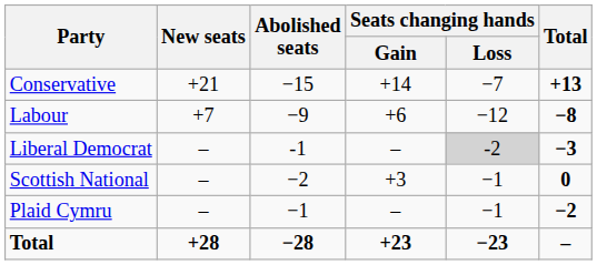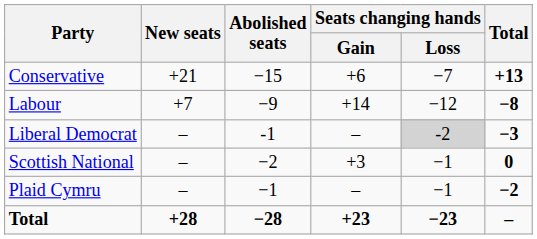 <table class="wikitable">
 <tr>
 <th rowspan="2">Party</th>
 <th rowspan="2">New seats</th>
 <th rowspan="2">Abolished<br>seats</th>
 <th colspan="2">Seats changing hands</th>
 <th rowspan="2">Total</th>
 </tr>
 <tr>
 <th>Gain</th>
 <th>Loss</th>
 </tr>
 <tr>
 <td><a href='#'>Conservative</a></td>
 <td align = "center">+21</td>
 <td align = "center">−15</td>
-<td align = "center">+14</td>
+<td align = "center">+6</td>
 <td align = "center">−7</td>
 <td align = "center"><strong>+13</strong></td>
 </tr>
 <tr>
 <td><a href='#'>Labour</a></td>
 <td align = "center">+7</td>
 <td align = "center">−9</td>
-<td align = "center">+6</td>
+<td align = "center">+14</td>
 <td align = "center">−12</td>
 <td align = "center"><strong>−8</strong></td>
 </tr>
 <tr>
 <td><a href='#'>Liberal Democrat</a></td>
 <td align = "center">–</td>
 <td align = "center">-1</td>
 <td align = "center">–</td>
 <td align = "center" style="background: lightgrey;">-2</td>
 <td align = "center"><strong>−3</strong></td>
 </tr>
 <tr>
 <td><a href='#'>Scottish National</a></td>
 <td align = "center">–</td>
 <td align = "center">−2</td>
 <td align = "center">+3</td>
 <td align = "center">−1</td>
 <td align = "center"><strong>0</strong></td>
 </tr>
 <tr>
 <td><a href='#'>Plaid Cymru</a></td>
 <td align = "center">–</td>
 <td align = "center">−1</td>
 <td align = "center">–</td>
 <td align = "center">−1</td>
 <td align = "center"><strong>−2</strong></td>
 </tr>
 <tr>
 <td><strong>Total</strong></td>
 <td align = "center"><strong>+28</strong></td>
 <td align = "center"><strong>−28</strong></td>
 <td align = "center"><strong>+23</strong></td>
 <td align = "center"><strong>−23</strong></td>
 <td align = "center"><strong>–</strong></td>
 </tr>
 </table>
